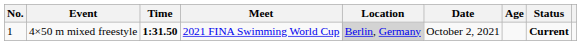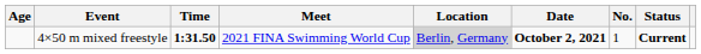 <table class="wikitable">
 <tr>
-<th>No.</th>
+<th>Age</th>
 <th>Event</th>
 <th>Time</th>
 <th>Meet</th>
 <th>Location</th>
 <th>Date</th>
-<th>Age</th>
+<th>No.</th>
 <th>Status</th>
 <th></th>
 </tr>
 <tr>
-<td>1</td>
+<td style="text-align:center;"></td>
 <td>4×50 m mixed freestyle</td>
 <td style="text-align:center;"><strong>1:31.50</strong></td>
 <td><a href='#'>2021 FINA Swimming World Cup</a></td>
 <td style="background: lightgrey;"><a href='#'>Berlin</a>, <a href='#'>Germany</a></td>
-<td>October 2, 2021</td>
-<td style="text-align:center;"></td>
+<td><strong>October 2, 2021</strong></td>
+<td>1</td>
 <td style="text-align:center;"><strong>Current</strong></td>
 <td style="text-align:center;"></td>
 </tr>
 </table>
